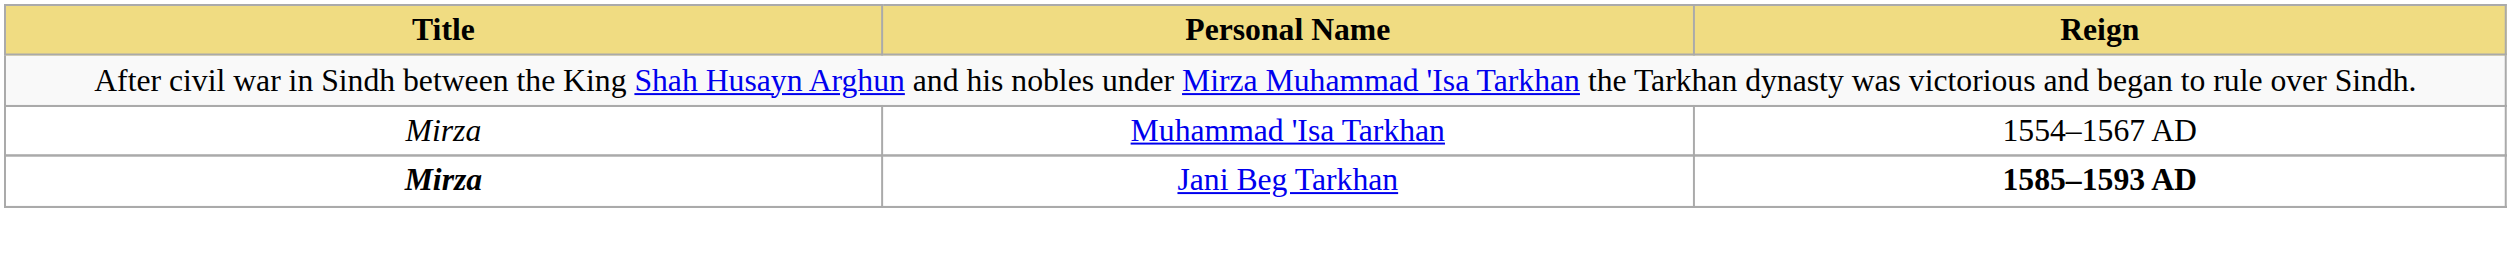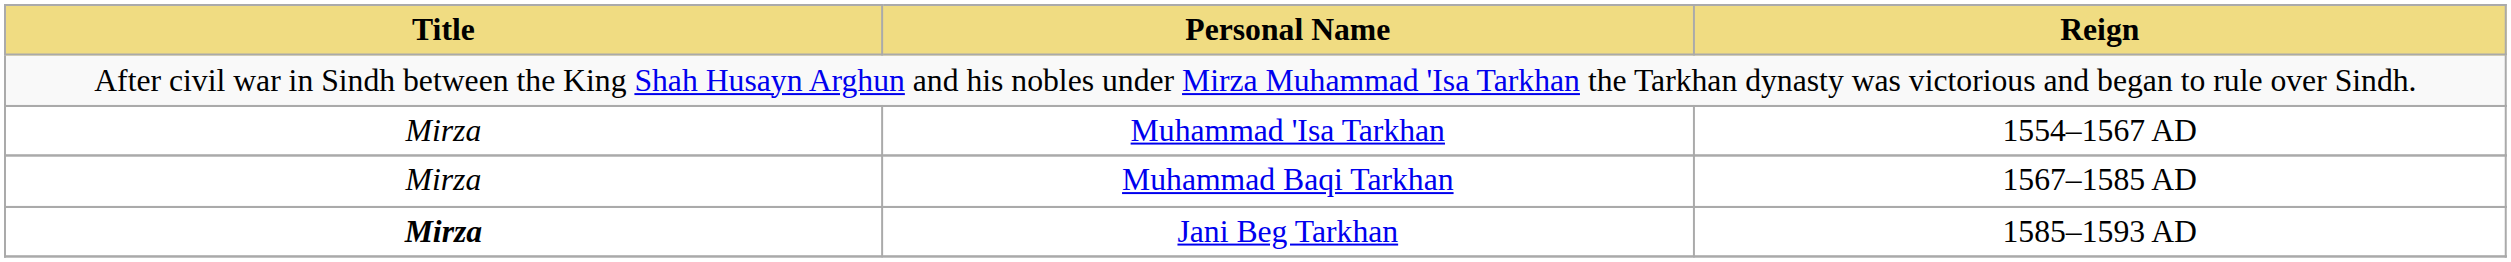 <table width=100% class="wikitable">
 <tr>
 <th style="background-color:#F0DC82" width=27%>Title</th>
 <th style="background-color:#F0DC82" width=25%>Personal Name</th>
 <th style="background-color:#F0DC82" width=25%>Reign</th>
 </tr>
 <tr>
 <td colspan=3 align="middle">After civil war in Sindh between the King <a href='#'>Shah Husayn Arghun</a> and his nobles under <a href='#'>Mirza Muhammad 'Isa Tarkhan</a> the Tarkhan dynasty was victorious and began to rule over Sindh.</td>
 </tr>
 <tr>
 </tr>
 <tr style="background:white">
 <td align="center"><em>Mirza</em> <br> <small></small></td>
 <td align="center"><a href='#'>Muhammad 'Isa Tarkhan</a> <br> <small> </small></td>
 <td align="center">1554–1567 AD</td>
 </tr>
 <tr>
 </tr>
+<tr style="background:white">
+<td align="center"><em>Mirza</em> <br> <small></small></td>
+<td align="center"><a href='#'>Muhammad Baqi Tarkhan</a><br> <small> </small></td>
+<td align="center">1567–1585 AD</td>
+</tr>
 <tr>
 </tr>
 <tr style="background:white">
 <td align="center"><strong><em>Mirza</em> <br> <small></small></strong></td>
 <td align="center"><a href='#'>Jani Beg Tarkhan</a><br> <small> </small></td>
-<td align="center"><strong>1585–1593 AD</strong></td>
+<td align="center">1585–1593 AD</td>
 </tr>
 <tr>
 </tr>
 <tr>
 </tr>
 </table>
